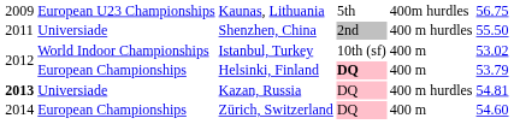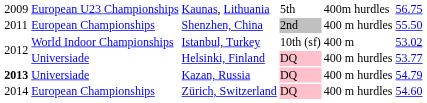 <table>
 <tr>
 <td>2009</td>
 <td><a href='#'>European U23 Championships</a></td>
 <td><a href='#'>Kaunas</a>, <a href='#'>Lithuania</a></td>
 <td>5th</td>
 <td>400m hurdles</td>
 <td><a href='#'>56.75</a></td>
 </tr>
 <tr>
 <td>2011</td>
-<td><a href='#'>Universiade</a></td>
+<td><a href='#'>European Championships</a></td>
 <td><a href='#'>Shenzhen, China</a></td>
 <td bgcolor=silver>2nd</td>
 <td>400 m hurdles</td>
 <td><a href='#'>55.50</a></td>
 </tr>
 <tr>
 <td rowspan=2>2012</td>
 <td><a href='#'>World Indoor Championships</a></td>
 <td><a href='#'>Istanbul, Turkey</a></td>
 <td>10th (sf)</td>
 <td>400 m</td>
 <td><a href='#'>53.02</a></td>
 </tr>
 <tr>
-<td><a href='#'>European Championships</a></td>
+<td><a href='#'>Universiade</a></td>
 <td><a href='#'>Helsinki, Finland</a></td>
-<td bgcolor=pink><strong>DQ</strong></td>
-<td>400 m</td>
-<td><a href='#'>53.79</a></td>
+<td bgcolor=pink>DQ</td>
+<td>400 m hurdles</td>
+<td><a href='#'>53.77</a></td>
 </tr>
 <tr>
 <td><strong>2013</strong></td>
 <td><a href='#'>Universiade</a></td>
 <td><a href='#'>Kazan, Russia</a></td>
 <td bgcolor=pink>DQ</td>
 <td>400 m hurdles</td>
-<td><a href='#'>54.81</a></td>
+<td><a href='#'>54.79</a></td>
 </tr>
 <tr>
 <td>2014</td>
 <td><a href='#'>European Championships</a></td>
 <td><a href='#'>Zürich, Switzerland</a></td>
 <td bgcolor=pink>DQ</td>
-<td>400 m</td>
+<td>400 m hurdles</td>
 <td><a href='#'>54.60</a></td>
 </tr>
 </table>
